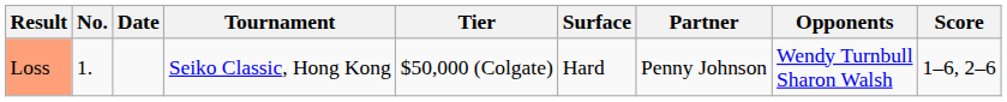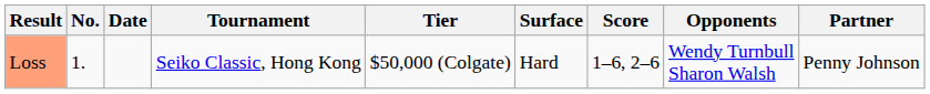 <table class="sortable wikitable">
 <tr>
 <th>Result</th>
 <th>No.</th>
 <th>Date</th>
 <th>Tournament</th>
 <th>Tier</th>
 <th>Surface</th>
+<th class="unsortable">Score</th>
+<th>Opponents</th>
 <th>Partner</th>
-<th>Opponents</th>
-<th class="unsortable">Score</th>
 </tr>
 <tr>
 <td style="background:#FFA07A;">Loss</td>
 <td>1.</td>
 <td></td>
 <td><a href='#'>Seiko Classic</a>, Hong Kong</td>
 <td>$50,000 (Colgate)</td>
 <td>Hard</td>
+<td>1–6, 2–6</td>
+<td> <a href='#'>Wendy Turnbull</a> <br>  <a href='#'>Sharon Walsh</a></td>
 <td> Penny Johnson</td>
-<td> <a href='#'>Wendy Turnbull</a> <br>  <a href='#'>Sharon Walsh</a></td>
-<td>1–6, 2–6</td>
 </tr>
 </table>
